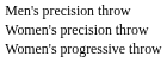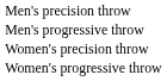 <table>
 <tr>
 <td>Men's precision throw</td>
+<td></td>
+<td></td>
+<td></td>
+</tr>
+<tr>
+<td>Men's progressive throw</td>
 <td></td>
 <td></td>
 <td></td>
 </tr>
 <tr>
 <td>Women's precision throw</td>
 <td></td>
 <td></td>
 <td></td>
 </tr>
 <tr>
 <td>Women's progressive throw</td>
 <td></td>
 <td></td>
 <td></td>
 </tr>
 </table>
